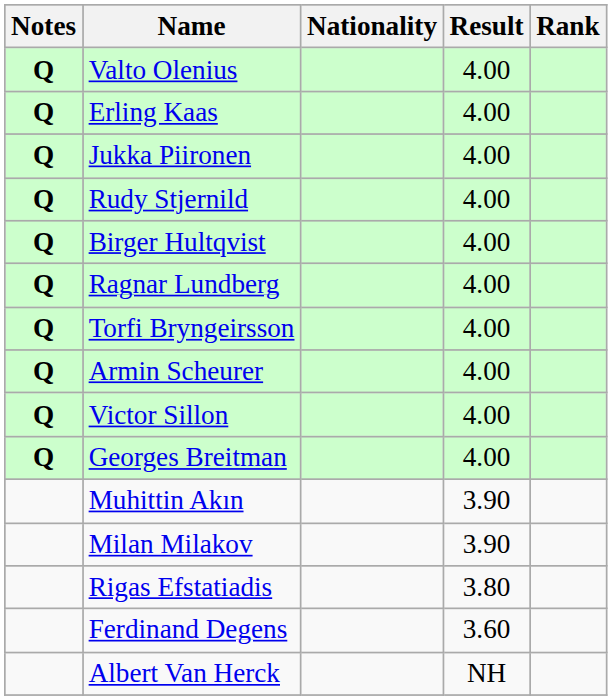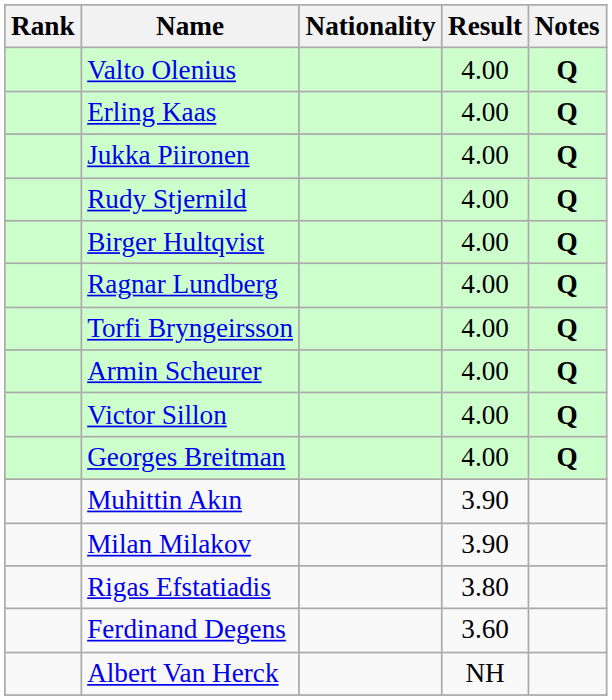 <table class="wikitable sortable" style="text-align:center">
 <tr>
-<th>Notes</th>
+<th>Rank</th>
 <th>Name</th>
 <th>Nationality</th>
 <th>Result</th>
-<th>Rank</th>
+<th>Notes</th>
 </tr>
 <tr bgcolor=ccffcc>
-<td><strong>Q</strong></td>
+<td></td>
 <td align=left><a href='#'>Valto Olenius</a></td>
 <td align=left></td>
 <td>4.00</td>
-<td></td>
+<td><strong>Q</strong></td>
 </tr>
 <tr bgcolor=ccffcc>
-<td><strong>Q</strong></td>
+<td></td>
 <td align=left><a href='#'>Erling Kaas</a></td>
 <td align=left></td>
 <td>4.00</td>
-<td></td>
+<td><strong>Q</strong></td>
 </tr>
 <tr bgcolor=ccffcc>
-<td><strong>Q</strong></td>
+<td></td>
 <td align=left><a href='#'>Jukka Piironen</a></td>
 <td align=left></td>
 <td>4.00</td>
-<td></td>
+<td><strong>Q</strong></td>
 </tr>
 <tr bgcolor=ccffcc>
-<td><strong>Q</strong></td>
+<td></td>
 <td align=left><a href='#'>Rudy Stjernild</a></td>
 <td align=left></td>
 <td>4.00</td>
-<td></td>
+<td><strong>Q</strong></td>
 </tr>
 <tr bgcolor=ccffcc>
-<td><strong>Q</strong></td>
+<td></td>
 <td align=left><a href='#'>Birger Hultqvist</a></td>
 <td align=left></td>
 <td>4.00</td>
-<td></td>
+<td><strong>Q</strong></td>
 </tr>
 <tr bgcolor=ccffcc>
-<td><strong>Q</strong></td>
+<td></td>
 <td align=left><a href='#'>Ragnar Lundberg</a></td>
 <td align=left></td>
 <td>4.00</td>
-<td></td>
+<td><strong>Q</strong></td>
 </tr>
 <tr bgcolor=ccffcc>
-<td><strong>Q</strong></td>
+<td></td>
 <td align=left><a href='#'>Torfi Bryngeirsson</a></td>
 <td align=left></td>
 <td>4.00</td>
-<td></td>
+<td><strong>Q</strong></td>
 </tr>
 <tr bgcolor=ccffcc>
-<td><strong>Q</strong></td>
+<td></td>
 <td align=left><a href='#'>Armin Scheurer</a></td>
 <td align=left></td>
 <td>4.00</td>
-<td></td>
+<td><strong>Q</strong></td>
 </tr>
 <tr bgcolor=ccffcc>
-<td><strong>Q</strong></td>
+<td></td>
 <td align=left><a href='#'>Victor Sillon</a></td>
 <td align=left></td>
 <td>4.00</td>
-<td></td>
+<td><strong>Q</strong></td>
 </tr>
 <tr bgcolor=ccffcc>
-<td><strong>Q</strong></td>
+<td></td>
 <td align=left><a href='#'>Georges Breitman</a></td>
 <td align=left></td>
 <td>4.00</td>
-<td></td>
+<td><strong>Q</strong></td>
 </tr>
 <tr>
 <td></td>
 <td align=left><a href='#'>Muhittin Akın</a></td>
 <td align=left></td>
 <td>3.90</td>
 <td></td>
 </tr>
 <tr>
 <td></td>
 <td align=left><a href='#'>Milan Milakov</a></td>
 <td align=left></td>
 <td>3.90</td>
 <td></td>
 </tr>
 <tr>
 <td></td>
 <td align=left><a href='#'>Rigas Efstatiadis</a></td>
 <td align=left></td>
 <td>3.80</td>
 <td></td>
 </tr>
 <tr>
 <td></td>
 <td align=left><a href='#'>Ferdinand Degens</a></td>
 <td align=left></td>
 <td>3.60</td>
 <td></td>
 </tr>
 <tr>
 <td></td>
 <td align=left><a href='#'>Albert Van Herck</a></td>
 <td align=left></td>
 <td>NH</td>
 <td></td>
 </tr>
 </table>
